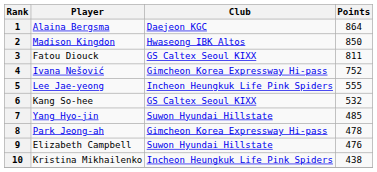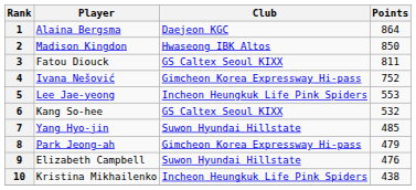 <table class=wikitable>
 <tr>
 <th>Rank</th>
 <th>Player</th>
 <th>Club</th>
 <th>Points</th>
 </tr>
 <tr>
 <th>1</th>
 <td> <a href='#'>Alaina Bergsma</a></td>
 <td><a href='#'>Daejeon KGC</a></td>
 <td align=center>864</td>
 </tr>
 <tr>
 <th>2</th>
 <td> <a href='#'>Madison Kingdon</a></td>
 <td><a href='#'>Hwaseong IBK Altos</a></td>
 <td align=center>850</td>
 </tr>
 <tr>
 <th>3</th>
 <td> Fatou Diouck</td>
 <td><a href='#'>GS Caltex Seoul KIXX</a></td>
 <td align=center>811</td>
 </tr>
 <tr>
 <th>4</th>
 <td> <a href='#'>Ivana Nešović</a></td>
 <td><a href='#'>Gimcheon Korea Expressway Hi-pass</a></td>
 <td align=center>752</td>
 </tr>
 <tr>
 <th>5</th>
 <td> <a href='#'>Lee Jae-yeong</a></td>
 <td><a href='#'>Incheon Heungkuk Life Pink Spiders</a></td>
-<td align=center>555</td>
+<td align=center>553</td>
 </tr>
 <tr>
 <th>6</th>
 <td> Kang So-hee</td>
 <td><a href='#'>GS Caltex Seoul KIXX</a></td>
 <td align=center>532</td>
 </tr>
 <tr>
 <th>7</th>
 <td> <a href='#'>Yang Hyo-jin</a></td>
 <td><a href='#'>Suwon Hyundai Hillstate</a></td>
 <td align=center>485</td>
 </tr>
 <tr>
 <th>8</th>
 <td> <a href='#'>Park Jeong-ah</a></td>
 <td><a href='#'>Gimcheon Korea Expressway Hi-pass</a></td>
-<td align=center>478</td>
+<td align=center>479</td>
 </tr>
 <tr>
 <th>9</th>
 <td> Elizabeth Campbell</td>
 <td><a href='#'>Suwon Hyundai Hillstate</a></td>
 <td align=center>476</td>
 </tr>
 <tr>
 <th>10</th>
 <td> Kristina Mikhailenko</td>
 <td><a href='#'>Incheon Heungkuk Life Pink Spiders</a></td>
 <td align=center>438</td>
 </tr>
 <tr>
 </tr>
 </table>
